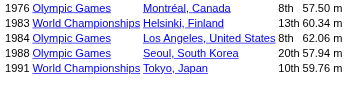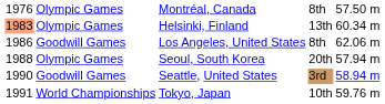 <table>
 <tr>
 <td>1976</td>
 <td><a href='#'>Olympic Games</a></td>
 <td><a href='#'>Montréal, Canada</a></td>
 <td>8th</td>
 <td>57.50 m</td>
 </tr>
 <tr>
-<td>1983</td>
-<td><a href='#'>World Championships</a></td>
+<td style="background: lightsalmon;">1983</td>
+<td><a href='#'>Olympic Games</a></td>
 <td><a href='#'>Helsinki, Finland</a></td>
 <td>13th</td>
 <td>60.34 m</td>
 </tr>
 <tr>
-<td>1984</td>
-<td><a href='#'>Olympic Games</a></td>
+<td>1986</td>
+<td><a href='#'>Goodwill Games</a></td>
 <td><a href='#'>Los Angeles, United States</a></td>
 <td>8th</td>
 <td>62.06 m</td>
 </tr>
 <tr>
 <td>1988</td>
 <td><a href='#'>Olympic Games</a></td>
 <td><a href='#'>Seoul, South Korea</a></td>
 <td>20th</td>
 <td>57.94 m</td>
 </tr>
 <tr>
+<td>1990</td>
+<td><a href='#'>Goodwill Games</a></td>
+<td><a href='#'>Seattle</a>, <a href='#'>United States</a></td>
+<td bgcolor="cc9966">3rd</td>
+<td><a href='#'>58.94 m</a></td>
+</tr>
+<tr>
 <td>1991</td>
 <td><a href='#'>World Championships</a></td>
 <td><a href='#'>Tokyo, Japan</a></td>
 <td>10th</td>
 <td>59.76 m</td>
 </tr>
 </table>
